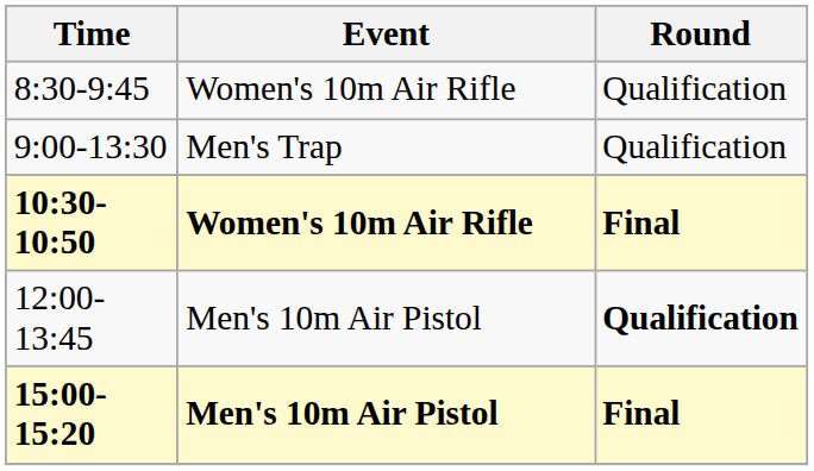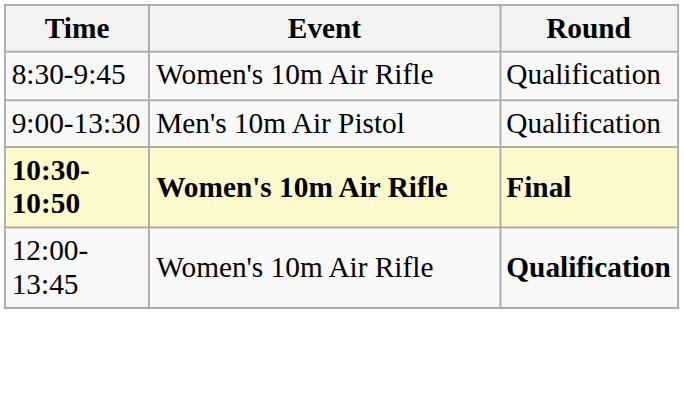 <table class=wikitable style="font-size:98%;">
 <tr>
 <th width=70px>Time</th>
 <th width=180px>Event</th>
 <th width=70px>Round</th>
 </tr>
 <tr>
 <td>8:30-9:45</td>
 <td>Women's 10m Air Rifle</td>
 <td>Qualification</td>
 </tr>
 <tr>
 <td>9:00-13:30</td>
-<td>Men's Trap</td>
+<td>Men's 10m Air Pistol</td>
 <td>Qualification</td>
 </tr>
 <tr bgcolor=lemonchiffon>
 <td><strong>10:30-10:50</strong></td>
 <td><strong>Women's 10m Air Rifle</strong></td>
 <td><strong>Final</strong></td>
 </tr>
 <tr>
 <td>12:00-13:45</td>
-<td>Men's 10m Air Pistol</td>
+<td>Women's 10m Air Rifle</td>
 <td><strong>Qualification</strong></td>
-</tr>
-<tr bgcolor=lemonchiffon>
-<td><strong>15:00-15:20</strong></td>
-<td><strong>Men's 10m Air Pistol</strong></td>
-<td><strong>Final</strong></td>
 </tr>
 <tr>
 </tr>
 </table>
